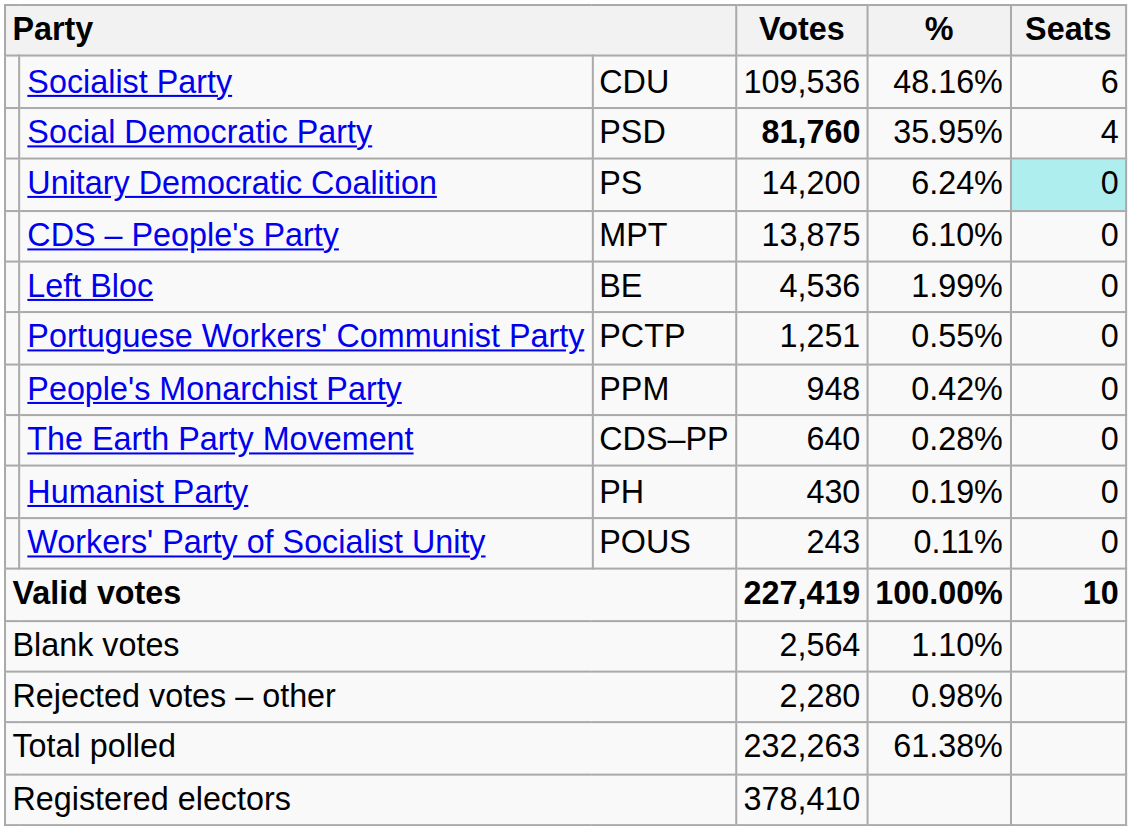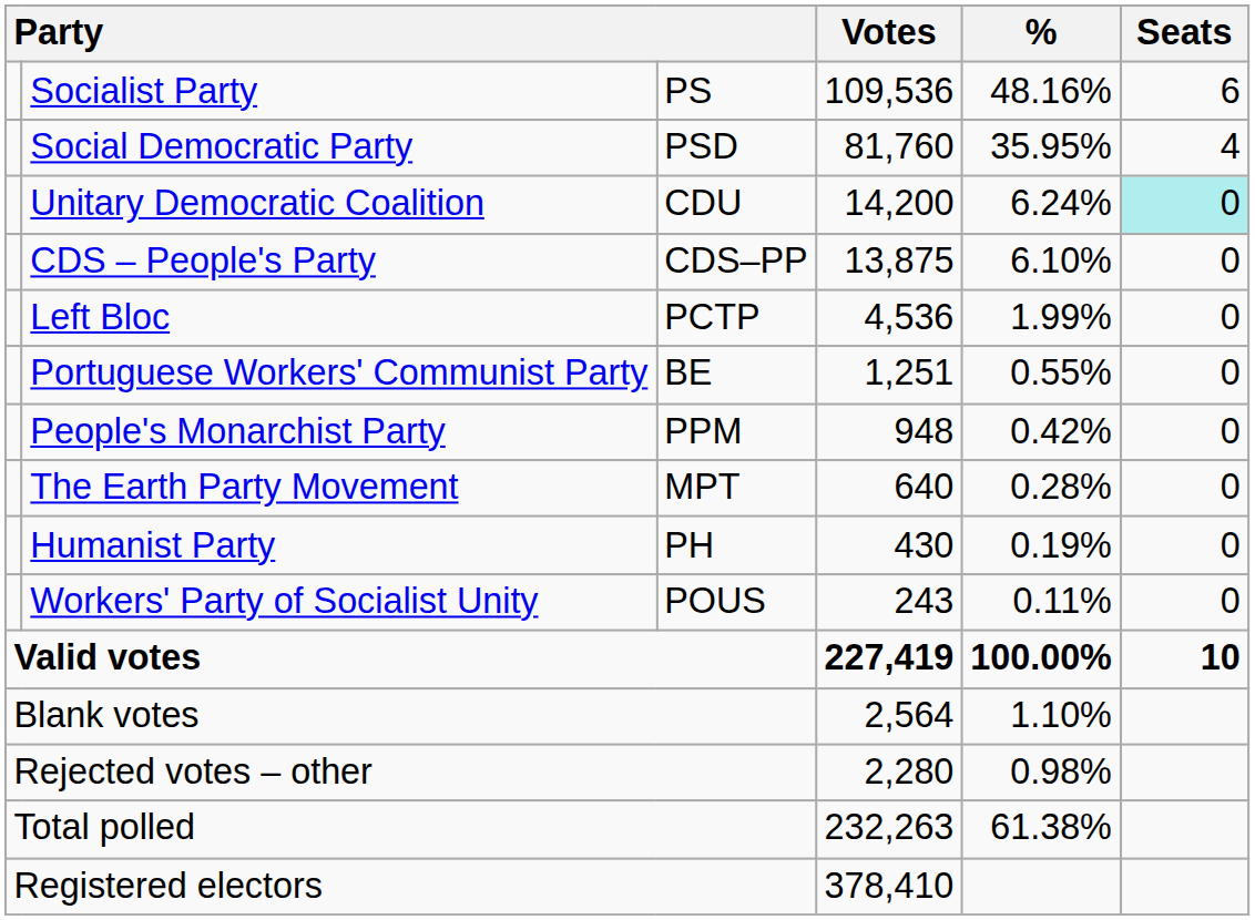 <table class="wikitable" border="1" style="text-align:right;">
 <tr>
 <th style="text-align:left;" colspan=3>Party</th>
 <th align=center width="50">Votes</th>
 <th align=center width="50">%</th>
 <th align=center width="50">Seats</th>
 </tr>
 <tr>
 <td></td>
 <td align=left><a href='#'>Socialist Party</a></td>
-<td align=left>CDU</td>
+<td align=left>PS</td>
 <td>109,536</td>
 <td>48.16%</td>
 <td>6</td>
 </tr>
 <tr>
 <td></td>
 <td align=left><a href='#'>Social Democratic Party</a></td>
 <td align=left>PSD</td>
-<td><strong>81,760</strong></td>
+<td>81,760</td>
 <td>35.95%</td>
 <td>4</td>
 </tr>
 <tr>
 <td></td>
 <td align=left style="white-space: nowrap;"><a href='#'>Unitary Democratic Coalition</a></td>
-<td align=left>PS</td>
+<td align=left>CDU</td>
 <td>14,200</td>
 <td>6.24%</td>
 <td style="background: paleturquoise;">0</td>
 </tr>
 <tr>
 <td></td>
 <td align=left><a href='#'>CDS – People's Party</a></td>
-<td align=left>MPT</td>
+<td align=left style="white-space: nowrap;">CDS–PP</td>
 <td>13,875</td>
 <td>6.10%</td>
 <td>0</td>
 </tr>
 <tr>
 <td></td>
 <td align=left><a href='#'>Left Bloc</a></td>
-<td align=left>BE</td>
+<td align=left>PCTP</td>
 <td>4,536</td>
 <td>1.99%</td>
 <td>0</td>
 </tr>
 <tr>
 <td></td>
 <td align=left><a href='#'>Portuguese Workers' Communist Party</a></td>
-<td align=left>PCTP</td>
+<td align=left>BE</td>
 <td>1,251</td>
 <td>0.55%</td>
 <td>0</td>
 </tr>
 <tr>
 <td></td>
 <td align=left><a href='#'>People's Monarchist Party</a></td>
 <td align=left>PPM</td>
 <td>948</td>
 <td>0.42%</td>
 <td>0</td>
 </tr>
 <tr>
 <td></td>
 <td align=left><a href='#'>The Earth Party Movement</a></td>
-<td align=left style="white-space: nowrap;">CDS–PP</td>
+<td align=left>MPT</td>
 <td>640</td>
 <td>0.28%</td>
 <td>0</td>
 </tr>
 <tr>
 <td></td>
 <td align=left><a href='#'>Humanist Party</a></td>
 <td align=left>PH</td>
 <td>430</td>
 <td>0.19%</td>
 <td>0</td>
 </tr>
 <tr>
 <td></td>
 <td align=left><a href='#'>Workers' Party of Socialist Unity</a></td>
 <td align=left>POUS</td>
 <td>243</td>
 <td>0.11%</td>
 <td>0</td>
 </tr>
 <tr style="font-weight:bold">
 <td align=left colspan=3>Valid votes</td>
 <td>227,419</td>
 <td>100.00%</td>
 <td>10</td>
 </tr>
 <tr>
 <td align=left colspan=3>Blank votes</td>
 <td>2,564</td>
 <td>1.10%</td>
 <td></td>
 </tr>
 <tr>
 <td align=left colspan=3>Rejected votes – other</td>
 <td>2,280</td>
 <td>0.98%</td>
 <td></td>
 </tr>
 <tr>
 <td align=left colspan=3>Total polled</td>
 <td>232,263</td>
 <td>61.38%</td>
 <td></td>
 </tr>
 <tr>
 <td align=left colspan=3>Registered electors</td>
 <td>378,410</td>
 <td></td>
 <td></td>
 </tr>
 </table>
